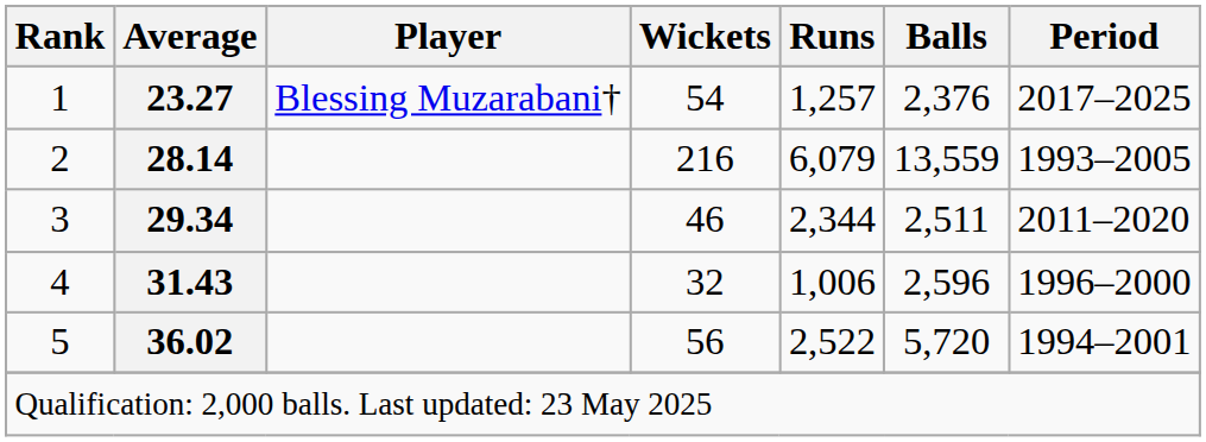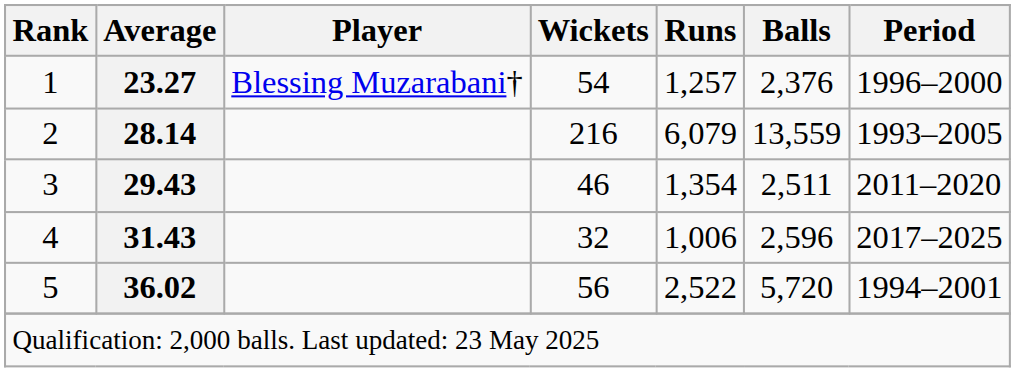 <table class="wikitable plainrowheaders sortable">
 <tr>
 <th scope=col>Rank</th>
 <th scope=col>Average</th>
 <th scope=col>Player</th>
 <th scope=col>Wickets</th>
 <th scope=col>Runs</th>
 <th scope=col>Balls</th>
 <th scope=col>Period</th>
 </tr>
 <tr>
 <td align="center">1</td>
 <th scope="row" style="text-align:center;">23.27</th>
 <td><a href='#'>Blessing Muzarabani</a>†</td>
 <td align="center">54</td>
 <td align="center">1,257</td>
 <td align="center">2,376</td>
-<td>2017–2025</td>
+<td>1996–2000</td>
 </tr>
 <tr>
 <td align="center">2</td>
 <th scope="row" style="text-align:center;">28.14</th>
 <td></td>
 <td align="center">216</td>
 <td align="center">6,079</td>
 <td align="center">13,559</td>
 <td>1993–2005</td>
 </tr>
 <tr>
 <td align="center">3</td>
-<th scope="row" style="text-align:center;">29.34</th>
+<th scope="row" style="text-align:center;">29.43</th>
 <td></td>
 <td align="center">46</td>
-<td align="center">2,344</td>
+<td align="center">1,354</td>
 <td align="center">2,511</td>
 <td>2011–2020</td>
 </tr>
 <tr>
 <td align="center">4</td>
 <th scope="row" style="text-align:center;">31.43</th>
 <td></td>
 <td align="center">32</td>
 <td align="center">1,006</td>
 <td align="center">2,596</td>
-<td>1996–2000</td>
+<td>2017–2025</td>
 </tr>
 <tr>
 <td align="center">5</td>
 <th scope="row" style="text-align:center;">36.02</th>
 <td></td>
 <td align="center">56</td>
 <td align="center">2,522</td>
 <td align="center">5,720</td>
 <td>1994–2001</td>
 </tr>
 <tr>
 </tr>
 <tr class=sortbottom>
 <td colspan=7><small>Qualification: 2,000 balls. Last updated: 23 May 2025</small></td>
 </tr>
 </table>
